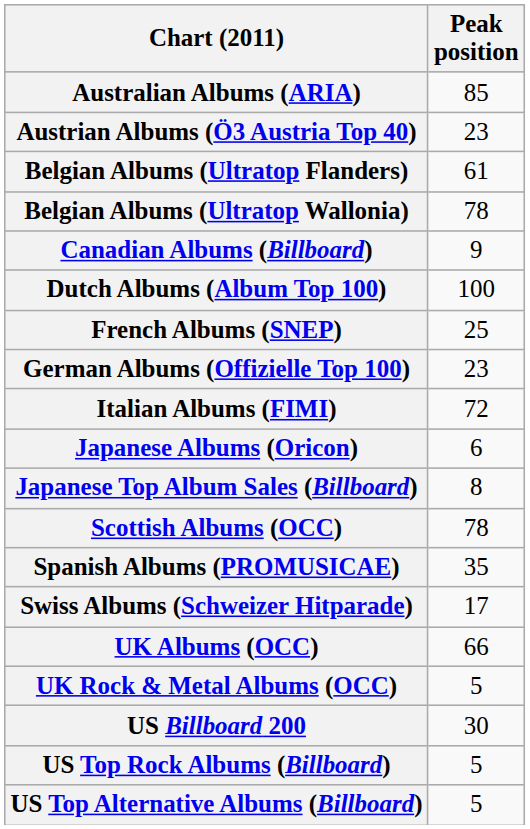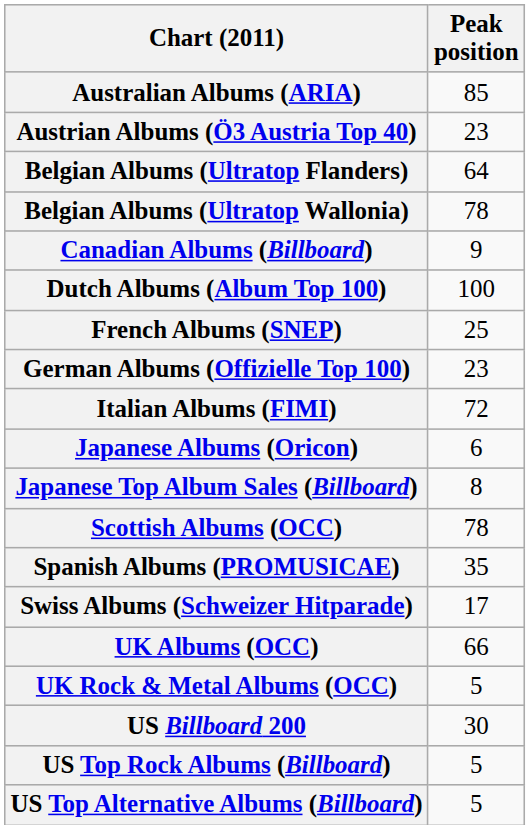 <table class="wikitable sortable plainrowheaders" style="text-align:center">
 <tr>
 <th scope="col">Chart (2011)</th>
 <th scope="col">Peak<br>position</th>
 </tr>
 <tr>
 <th scope="row">Australian Albums (<a href='#'>ARIA</a>)</th>
 <td>85</td>
 </tr>
 <tr>
 <th scope="row">Austrian Albums (<a href='#'>Ö3 Austria Top 40</a>)</th>
 <td>23</td>
 </tr>
 <tr>
 <th scope="row">Belgian Albums (<a href='#'>Ultratop</a> Flanders)</th>
-<td>61</td>
+<td>64</td>
 </tr>
 <tr>
 <th scope="row">Belgian Albums (<a href='#'>Ultratop</a> Wallonia)</th>
 <td>78</td>
 </tr>
 <tr>
 <th scope="row"><a href='#'>Canadian Albums</a> (<em><a href='#'>Billboard</a></em>)</th>
 <td>9</td>
 </tr>
 <tr>
 <th scope="row">Dutch Albums (<a href='#'>Album Top 100</a>)</th>
 <td>100</td>
 </tr>
 <tr>
 <th scope="row">French Albums (<a href='#'>SNEP</a>)</th>
 <td>25</td>
 </tr>
 <tr>
 <th scope="row">German Albums (<a href='#'>Offizielle Top 100</a>)</th>
 <td>23</td>
 </tr>
 <tr>
 <th scope="row">Italian Albums (<a href='#'>FIMI</a>)</th>
 <td>72</td>
 </tr>
 <tr>
 <th scope="row"><a href='#'>Japanese Albums</a> (<a href='#'>Oricon</a>)</th>
 <td>6</td>
 </tr>
 <tr>
 <th scope="row"><a href='#'>Japanese Top Album Sales</a> (<em><a href='#'>Billboard</a></em>)</th>
 <td>8</td>
 </tr>
 <tr>
 <th scope="row"><a href='#'>Scottish Albums</a> (<a href='#'>OCC</a>)</th>
 <td>78</td>
 </tr>
 <tr>
 <th scope="row">Spanish Albums (<a href='#'>PROMUSICAE</a>)</th>
 <td>35</td>
 </tr>
 <tr>
 <th scope="row">Swiss Albums (<a href='#'>Schweizer Hitparade</a>)</th>
 <td>17</td>
 </tr>
 <tr>
 <th scope="row"><a href='#'>UK Albums</a> (<a href='#'>OCC</a>)</th>
 <td>66</td>
 </tr>
 <tr>
 <th scope="row"><a href='#'>UK Rock & Metal Albums</a> (<a href='#'>OCC</a>)</th>
 <td>5</td>
 </tr>
 <tr>
 <th scope="row">US <a href='#'><em>Billboard</em> 200</a></th>
 <td>30</td>
 </tr>
 <tr>
 <th scope="row">US <a href='#'>Top Rock Albums</a> (<em><a href='#'>Billboard</a></em>)</th>
 <td>5</td>
 </tr>
 <tr>
 <th scope="row">US <a href='#'>Top Alternative Albums</a> (<em><a href='#'>Billboard</a></em>)</th>
 <td>5</td>
 </tr>
 </table>
